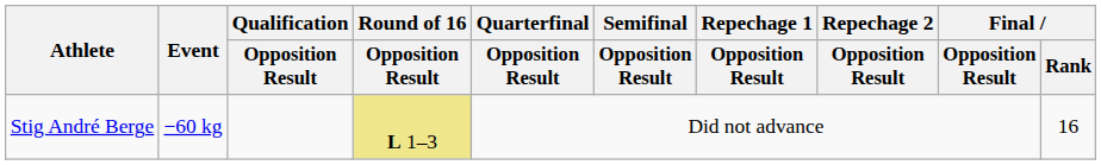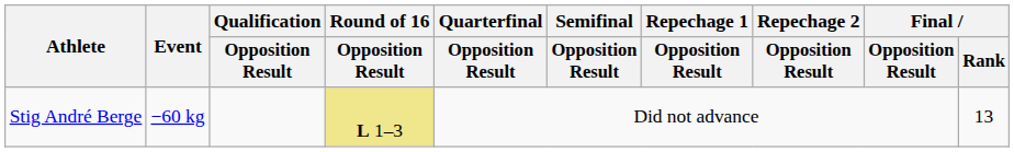 <table class="wikitable" style="font-size:90%">
 <tr>
 <th rowspan=2>Athlete</th>
 <th rowspan=2>Event</th>
 <th>Qualification</th>
 <th>Round of 16</th>
 <th>Quarterfinal</th>
 <th>Semifinal</th>
 <th>Repechage 1</th>
 <th>Repechage 2</th>
 <th colspan=2>Final / </th>
 </tr>
 <tr style="font-size: 95%">
 <th>Opposition<br>Result</th>
 <th>Opposition<br>Result</th>
 <th>Opposition<br>Result</th>
 <th>Opposition<br>Result</th>
 <th>Opposition<br>Result</th>
 <th>Opposition<br>Result</th>
 <th>Opposition<br>Result</th>
 <th>Rank</th>
 </tr>
 <tr align=center>
 <td align=left><a href='#'>Stig André Berge</a></td>
 <td align=left><a href='#'>−60 kg</a></td>
 <td></td>
 <td style="background: khaki;"><br><strong>L</strong> 1–3 <sup></sup></td>
 <td colspan=5>Did not advance</td>
-<td>16</td>
+<td>13</td>
 </tr>
 </table>
